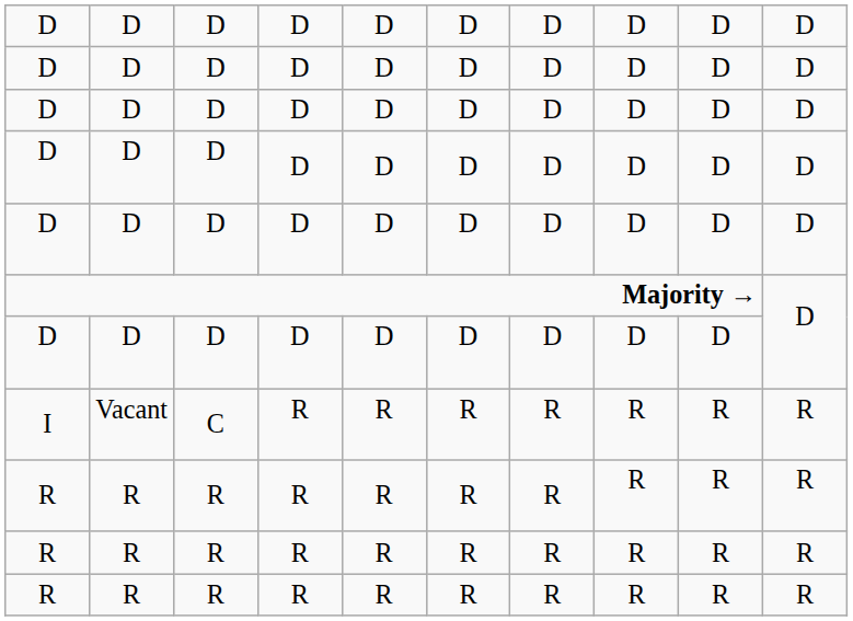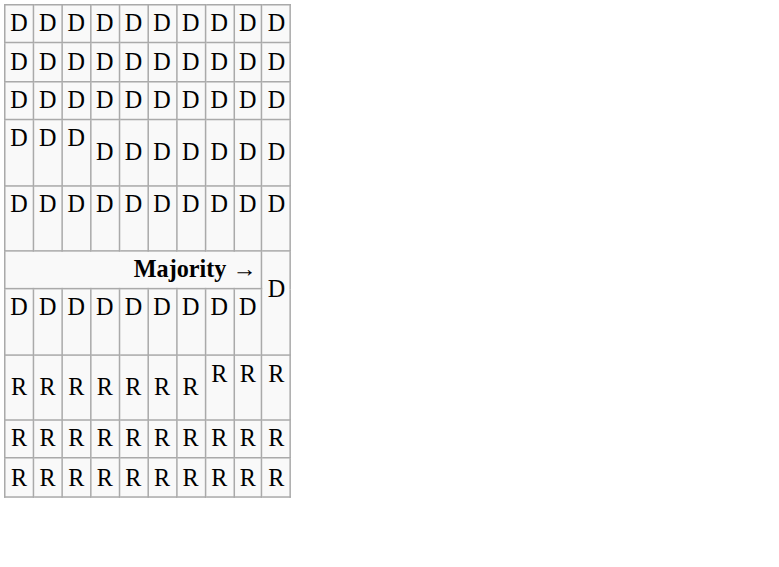 <table class="wikitable"  style="text-align:center;">
 <tr>
 <td>D</td>
 <td>D</td>
 <td>D</td>
 <td>D</td>
 <td>D</td>
 <td>D</td>
 <td>D</td>
 <td>D</td>
 <td>D</td>
 <td>D</td>
 </tr>
 <tr>
 <td width=10% >D</td>
 <td width=10% >D</td>
 <td width=10% >D</td>
 <td width=10% >D</td>
 <td width=10% >D</td>
 <td width=10% >D</td>
 <td width=10% >D</td>
 <td width=10% >D</td>
 <td width=10% >D</td>
 <td width=10% >D</td>
 </tr>
 <tr>
 <td>D</td>
 <td>D</td>
 <td>D</td>
 <td>D</td>
 <td>D</td>
 <td>D</td>
 <td>D</td>
 <td>D</td>
 <td>D</td>
 <td>D</td>
 </tr>
 <tr>
 <td>D<br><br></td>
 <td>D<br><br></td>
 <td>D<br><br></td>
 <td>D</td>
 <td>D</td>
 <td>D</td>
 <td>D</td>
 <td>D</td>
 <td>D</td>
 <td>D</td>
 </tr>
 <tr>
 <td>D<br><br></td>
 <td>D<br><br></td>
 <td>D<br><br></td>
 <td>D<br><br></td>
 <td>D<br><br></td>
 <td>D<br><br></td>
 <td>D<br><br></td>
 <td>D<br><br></td>
 <td>D<br><br></td>
 <td>D<br><br></td>
 </tr>
 <tr>
 <td colspan="9" style="text-align:right;"><strong>Majority →</strong></td>
 <td rowspan=2 >D<br><br></td>
 </tr>
 <tr>
 <td>D<br><br></td>
 <td>D<br><br></td>
 <td>D<br><br></td>
 <td>D<br><br></td>
 <td>D<br><br></td>
 <td>D<br><br></td>
 <td>D<br><br></td>
 <td>D<br><br></td>
 <td>D<br><br></td>
 </tr>
 <tr>
-<td>I</td>
-<td>Vacant <br><br></td>
-<td>C</td>
-<td>R<br><br></td>
-<td>R<br><br></td>
-<td>R<br><br></td>
-<td>R<br><br></td>
-<td>R<br><br></td>
-<td>R<br><br></td>
-<td>R<br><br></td>
-</tr>
-<tr>
 <td>R</td>
 <td>R</td>
 <td>R</td>
 <td>R</td>
 <td>R</td>
 <td>R</td>
 <td>R</td>
 <td>R<br><br></td>
 <td>R<br><br></td>
 <td>R<br><br></td>
 </tr>
 <tr>
 <td>R</td>
 <td>R</td>
 <td>R</td>
 <td>R</td>
 <td>R</td>
 <td>R</td>
 <td>R</td>
 <td>R</td>
 <td>R</td>
 <td>R</td>
 </tr>
 <tr>
 <td>R</td>
 <td>R</td>
 <td>R</td>
 <td>R</td>
 <td>R</td>
 <td>R</td>
 <td>R</td>
 <td>R</td>
 <td>R</td>
 <td>R</td>
 </tr>
 </table>
